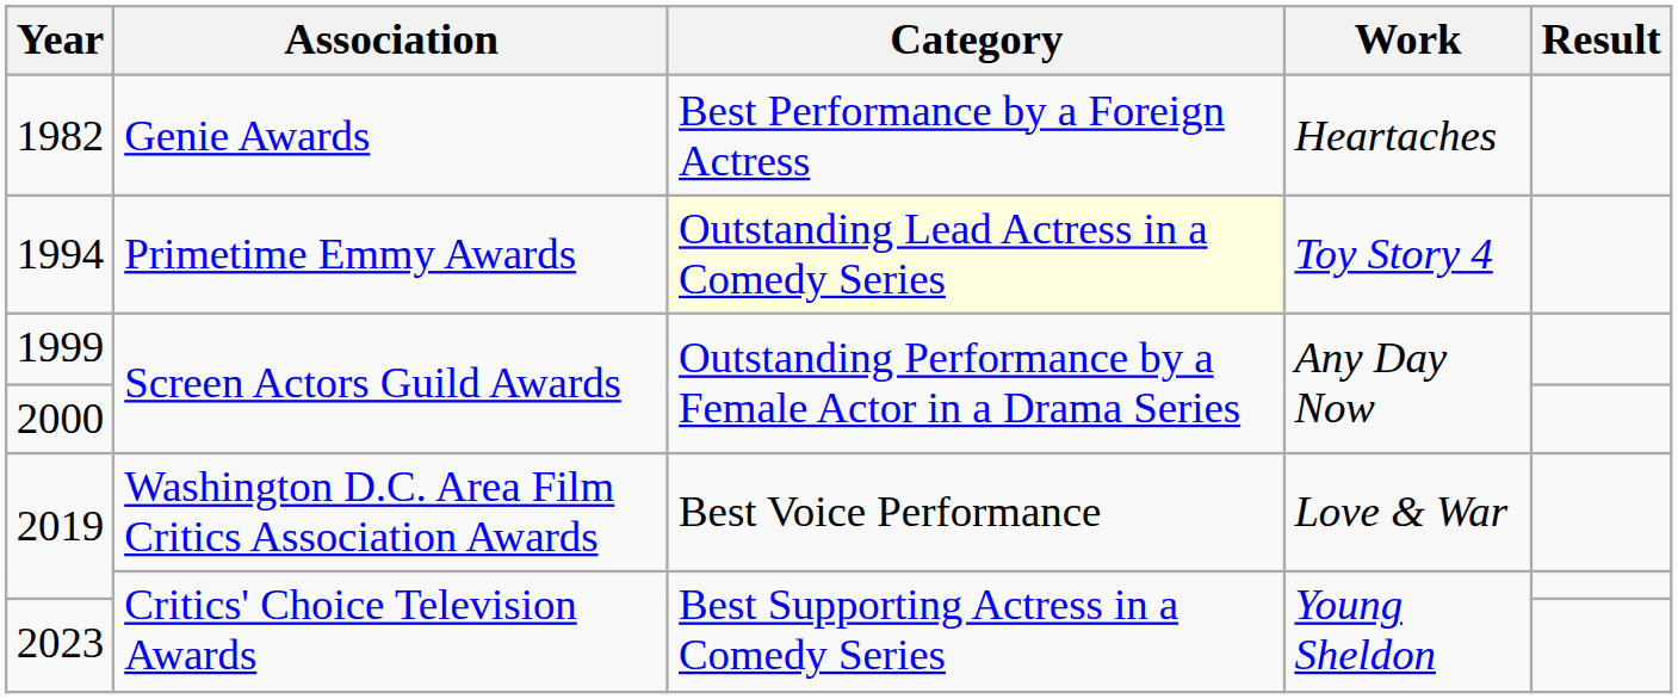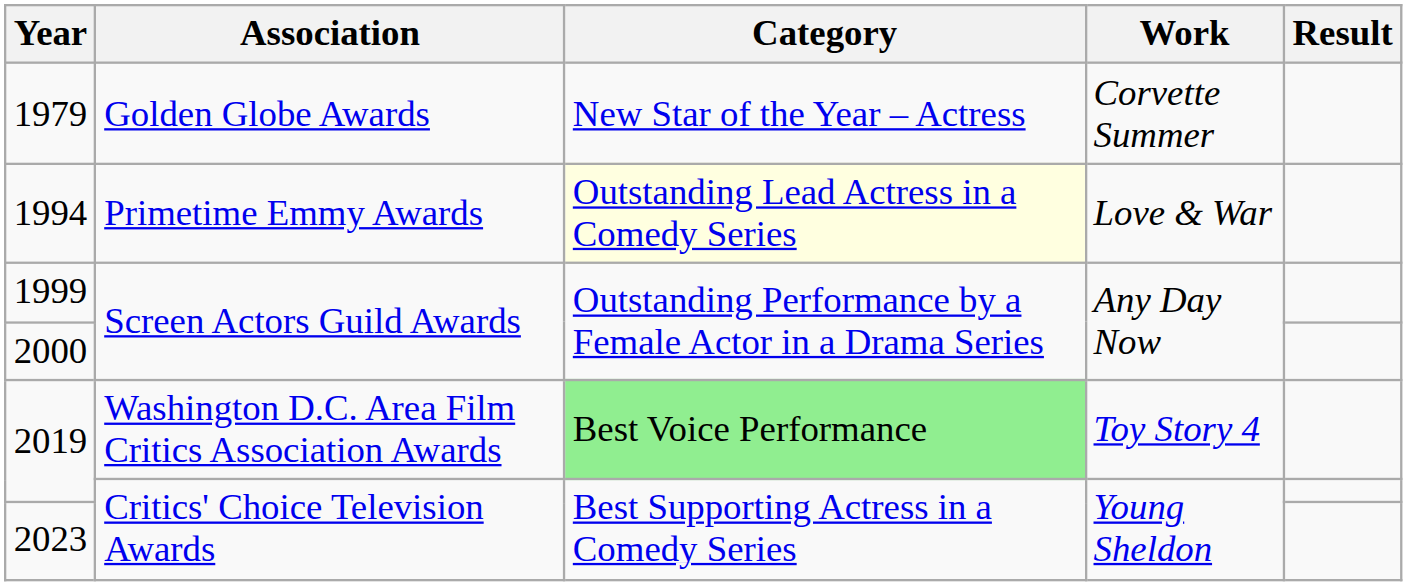 <table class="wikitable sortable">
 <tr>
 <th>Year</th>
 <th>Association</th>
 <th>Category</th>
 <th>Work</th>
 <th>Result</th>
 </tr>
 <tr>
-<td>1982</td>
-<td><a href='#'>Genie Awards</a></td>
-<td><a href='#'>Best Performance by a Foreign Actress</a></td>
-<td><em>Heartaches</em></td>
+<td>1979</td>
+<td><a href='#'>Golden Globe Awards</a></td>
+<td><a href='#'>New Star of the Year – Actress</a></td>
+<td><em>Corvette Summer</em></td>
 <td></td>
 </tr>
 <tr>
 <td>1994</td>
 <td><a href='#'>Primetime Emmy Awards</a></td>
 <td style="background: lightyellow;"><a href='#'>Outstanding Lead Actress in a Comedy Series</a></td>
-<td><em><a href='#'>Toy Story 4</a></em></td>
+<td><em>Love & War</em></td>
 <td></td>
 </tr>
 <tr>
 <td>1999</td>
 <td rowspan=2><a href='#'>Screen Actors Guild Awards</a></td>
 <td rowspan=2><a href='#'>Outstanding Performance by a Female Actor in a Drama Series</a></td>
 <td rowspan=2><em>Any Day Now</em></td>
 <td></td>
 </tr>
 <tr>
 <td>2000</td>
 <td></td>
 </tr>
 <tr>
 <td rowspan="2">2019</td>
 <td><a href='#'>Washington D.C. Area Film Critics Association Awards</a></td>
-<td>Best Voice Performance</td>
-<td><em>Love & War</em></td>
+<td style="background: lightgreen;">Best Voice Performance</td>
+<td><em><a href='#'>Toy Story 4</a></em></td>
 <td></td>
 </tr>
 <tr>
 <td rowspan="2"><a href='#'>Critics' Choice Television Awards</a></td>
 <td rowspan="2"><a href='#'>Best Supporting Actress in a Comedy Series</a></td>
 <td rowspan="2"><em><a href='#'>Young Sheldon</a></em></td>
 <td></td>
 </tr>
 <tr>
 <td>2023</td>
 <td></td>
 </tr>
 </table>
